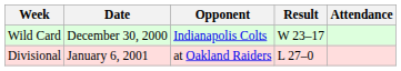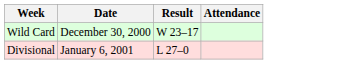 <table class="wikitable">
 <tr>
 <th>Week</th>
 <th>Date</th>
-<th>Opponent</th>
 <th>Result</th>
 <th>Attendance</th>
 </tr>
 <tr style="background: #ddffdd;">
 <td>Wild Card</td>
 <td>December 30, 2000</td>
-<td><a href='#'>Indianapolis Colts</a></td>
 <td>W 23–17</td>
 <td></td>
 </tr>
 <tr style="background: #ffdddd;">
 <td>Divisional</td>
 <td>January 6, 2001</td>
-<td>at <a href='#'>Oakland Raiders</a></td>
 <td>L 27–0</td>
 <td></td>
 </tr>
 </table>
